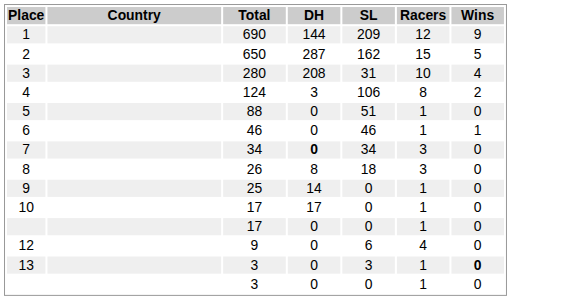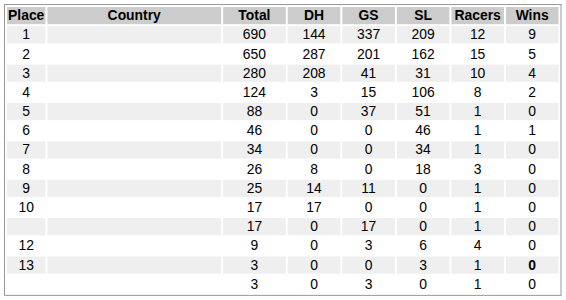 <table border="0" style="border: 1px solid #999; background-color:#FFFFFF; text-align:center; font-size:86%; line-height:15px;">
 <tr align="center" bgcolor="#CCCCCC">
 <th width=35>Place</th>
 <th width=170>Country</th>
 <th width=60>Total</th>
 <th width=50>DH</th>
+<th width=50>GS</th>
 <th width=50>SL</th>
 <th width=50>Racers</th>
 <th width=50>Wins</th>
 </tr>
 <tr bgcolor="#EFEFEF">
 <td>1</td>
 <td align="left"></td>
 <td>690</td>
 <td>144</td>
+<td>337</td>
 <td>209</td>
 <td>12</td>
 <td>9</td>
 </tr>
 <tr>
 <td>2</td>
 <td align="left"></td>
 <td>650</td>
 <td>287</td>
+<td>201</td>
 <td>162</td>
 <td>15</td>
 <td>5</td>
 </tr>
 <tr bgcolor="#EFEFEF">
 <td>3</td>
 <td align="left"></td>
 <td>280</td>
 <td>208</td>
+<td>41</td>
 <td>31</td>
 <td>10</td>
 <td>4</td>
 </tr>
 <tr>
 <td>4</td>
 <td align="left"></td>
 <td>124</td>
 <td>3</td>
+<td>15</td>
 <td>106</td>
 <td>8</td>
 <td>2</td>
 </tr>
 <tr bgcolor="#EFEFEF">
 <td>5</td>
 <td align="left"></td>
 <td>88</td>
 <td>0</td>
+<td>37</td>
 <td>51</td>
 <td>1</td>
 <td>0</td>
 </tr>
 <tr>
 <td>6</td>
 <td align="left"></td>
 <td>46</td>
 <td>0</td>
+<td>0</td>
 <td>46</td>
 <td>1</td>
 <td>1</td>
 </tr>
 <tr bgcolor="#EFEFEF">
 <td>7</td>
 <td align="left"></td>
 <td>34</td>
-<td><strong>0</strong></td>
+<td>0</td>
+<td>0</td>
 <td>34</td>
-<td>3</td>
+<td>1</td>
 <td>0</td>
 </tr>
 <tr>
 <td>8</td>
 <td align="left"></td>
 <td>26</td>
 <td>8</td>
+<td>0</td>
 <td>18</td>
 <td>3</td>
 <td>0</td>
 </tr>
 <tr bgcolor="#EFEFEF">
 <td>9</td>
 <td align="left"></td>
 <td>25</td>
 <td>14</td>
+<td>11</td>
 <td>0</td>
 <td>1</td>
 <td>0</td>
 </tr>
 <tr>
 <td>10</td>
 <td align="left"></td>
 <td>17</td>
 <td>17</td>
 <td>0</td>
+<td>0</td>
 <td>1</td>
 <td>0</td>
 </tr>
 <tr bgcolor="#EFEFEF">
 <td></td>
 <td align="left"></td>
 <td>17</td>
 <td>0</td>
+<td>17</td>
 <td>0</td>
 <td>1</td>
 <td>0</td>
 </tr>
 <tr>
 <td>12</td>
 <td align="left"></td>
 <td>9</td>
 <td>0</td>
+<td>3</td>
 <td>6</td>
 <td>4</td>
 <td>0</td>
 </tr>
 <tr bgcolor="#EFEFEF">
 <td>13</td>
 <td align="left"></td>
 <td>3</td>
+<td>0</td>
 <td>0</td>
 <td>3</td>
 <td>1</td>
 <td><strong>0</strong></td>
 </tr>
 <tr>
 <td></td>
 <td align="left"></td>
 <td>3</td>
 <td>0</td>
+<td>3</td>
 <td>0</td>
 <td>1</td>
 <td>0</td>
 </tr>
 </table>
